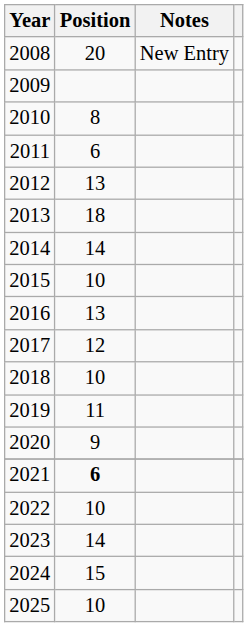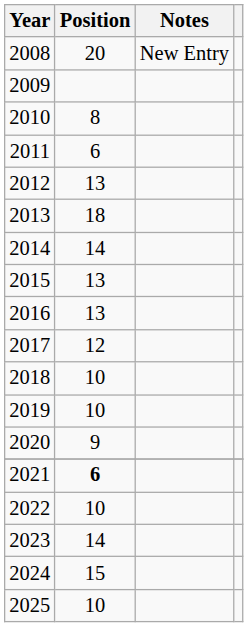 <table class="wikitable plainrowheaders" style="text-align:center;">
 <tr>
 <th>Year</th>
 <th>Position</th>
 <th>Notes</th>
 <th></th>
 </tr>
 <tr>
 <td>2008</td>
 <td>20</td>
 <td>New Entry</td>
 <td></td>
 </tr>
 <tr>
 <td>2009</td>
 <td></td>
 <td></td>
 <td></td>
 </tr>
 <tr>
 <td>2010</td>
 <td>8</td>
 <td></td>
 <td></td>
 </tr>
 <tr>
 <td>2011</td>
 <td>6</td>
 <td></td>
 <td></td>
 </tr>
 <tr>
 <td>2012</td>
 <td>13</td>
 <td></td>
 <td></td>
 </tr>
 <tr>
 <td>2013</td>
 <td>18</td>
 <td></td>
 <td></td>
 </tr>
 <tr>
 <td>2014</td>
 <td>14</td>
 <td></td>
 <td></td>
 </tr>
 <tr>
 <td>2015</td>
-<td>10</td>
+<td>13</td>
 <td></td>
 <td></td>
 </tr>
 <tr>
 <td>2016</td>
 <td>13</td>
 <td></td>
 <td></td>
 </tr>
 <tr>
 <td>2017</td>
 <td>12</td>
 <td></td>
 <td></td>
 </tr>
 <tr>
 <td>2018</td>
 <td>10</td>
 <td></td>
 <td></td>
 </tr>
 <tr>
 <td>2019</td>
-<td>11</td>
+<td>10</td>
 <td></td>
 <td></td>
 </tr>
 <tr>
 <td>2020</td>
 <td>9</td>
 <td></td>
 <td></td>
 </tr>
 <tr>
 </tr>
 <tr>
 <td>2021</td>
 <td><strong>6</strong></td>
 <td></td>
 <td></td>
 </tr>
 <tr>
 <td>2022</td>
 <td>10</td>
 <td></td>
 <td></td>
 </tr>
 <tr>
 <td>2023</td>
 <td>14</td>
 <td></td>
 <td></td>
 </tr>
 <tr>
 <td>2024</td>
 <td>15</td>
 <td></td>
 <td></td>
 </tr>
 <tr>
 <td>2025</td>
 <td>10</td>
 <td></td>
 <td></td>
 </tr>
 </table>
